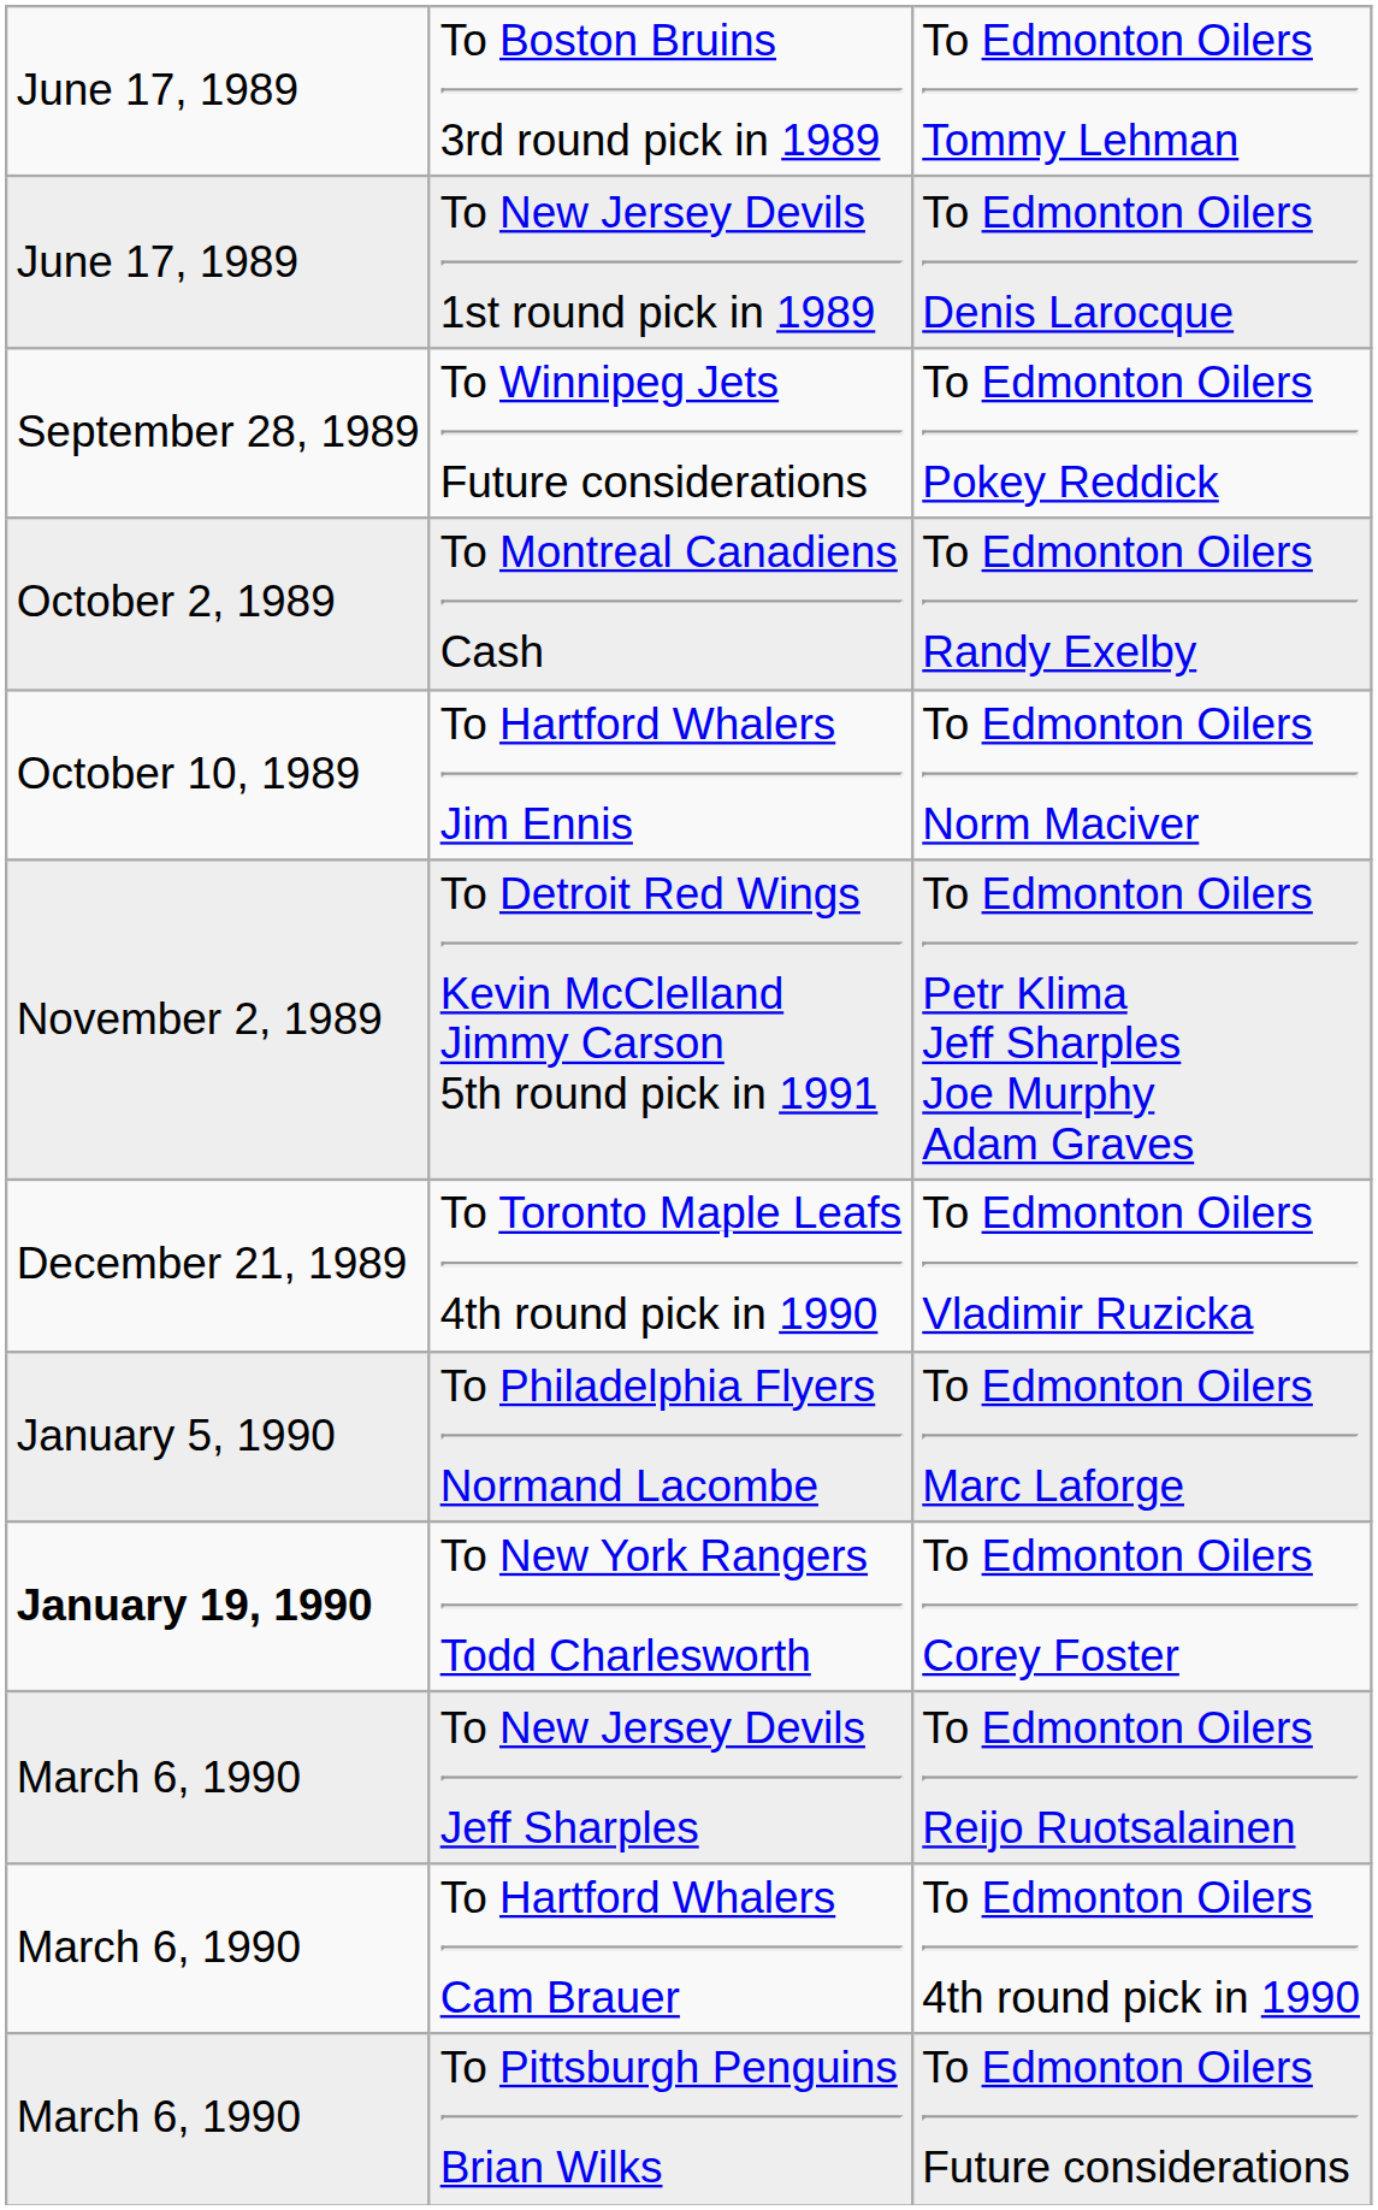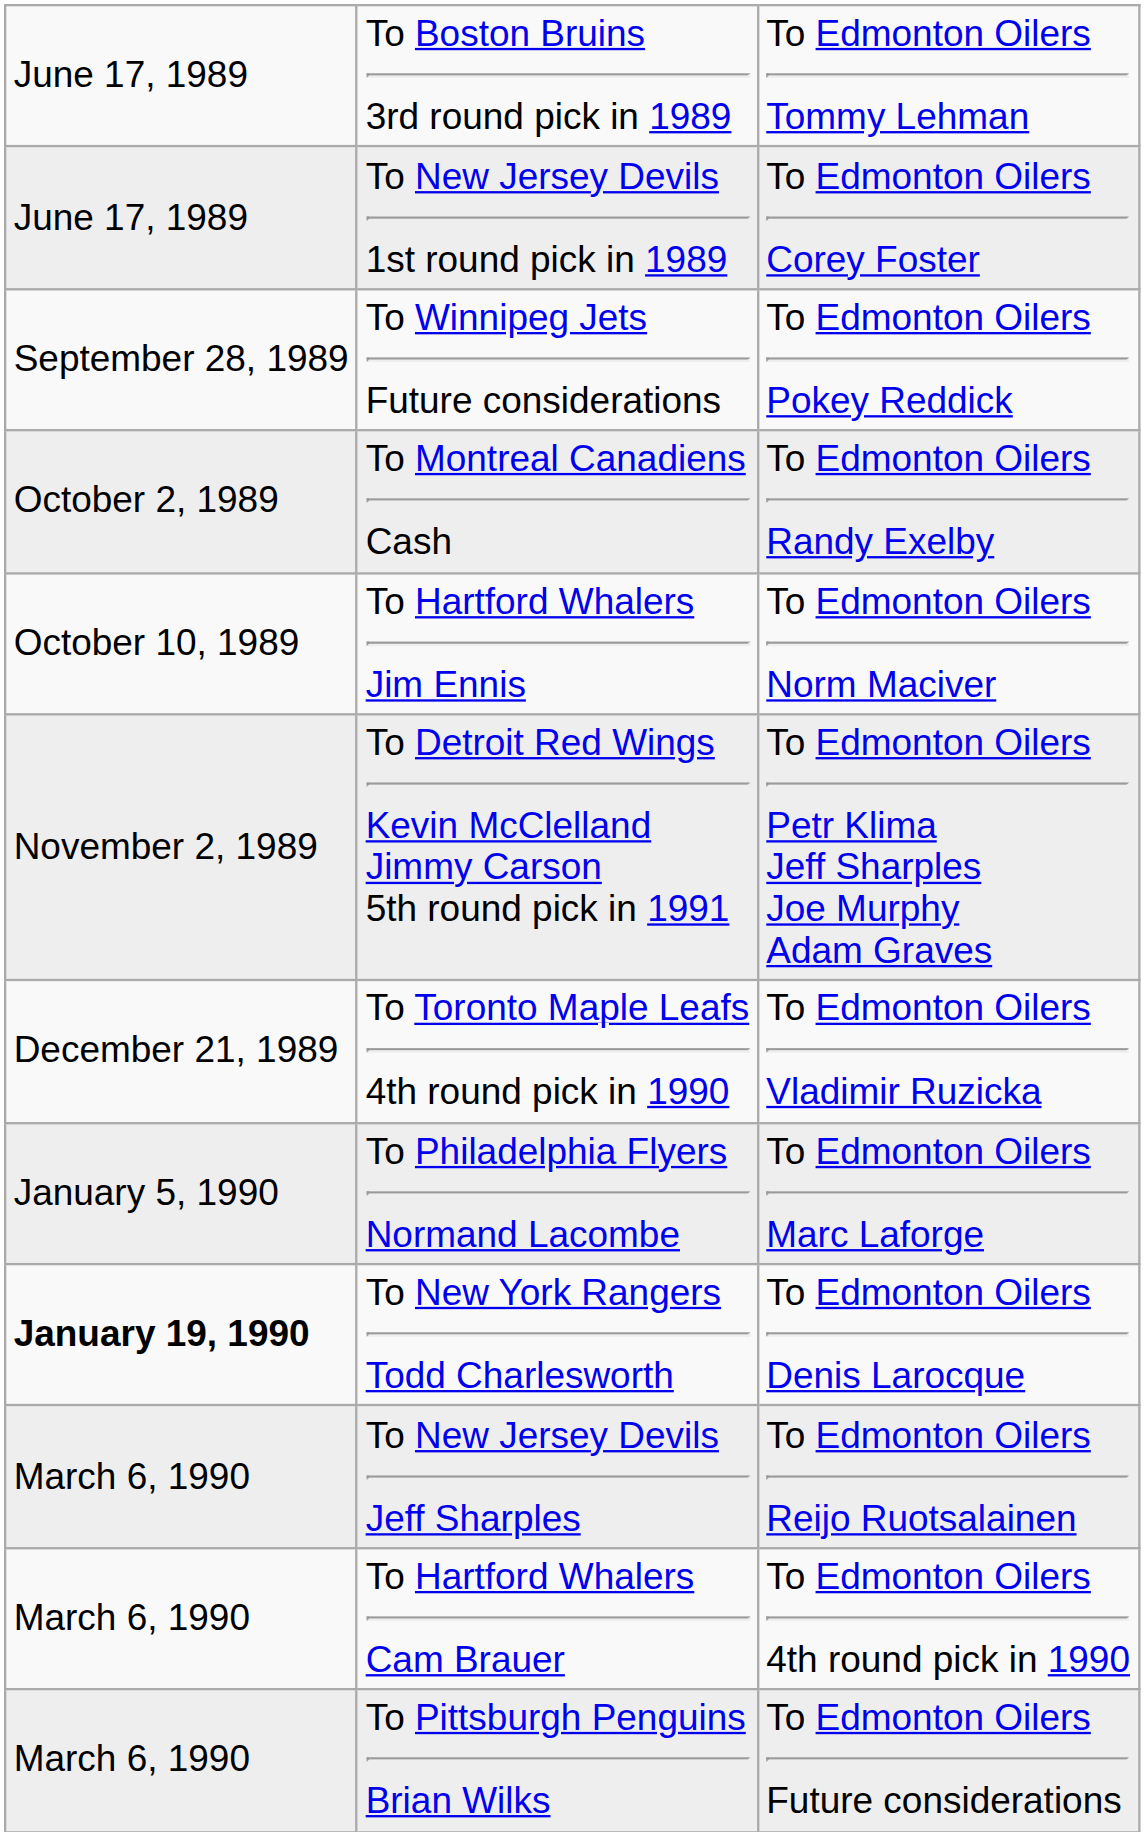 <table class="wikitable">
 <tr>
 <td>June 17, 1989</td>
 <td valign="top">To <a href='#'>Boston Bruins</a><hr>3rd round pick in <a href='#'>1989</a></td>
 <td valign="top">To <a href='#'>Edmonton Oilers</a><hr><a href='#'>Tommy Lehman</a></td>
 </tr>
 <tr style="background:#eee;">
 <td>June 17, 1989</td>
 <td valign="top">To <a href='#'>New Jersey Devils</a><hr>1st round pick in <a href='#'>1989</a></td>
-<td valign="top">To <a href='#'>Edmonton Oilers</a><hr><a href='#'>Denis Larocque</a></td>
+<td valign="top">To <a href='#'>Edmonton Oilers</a><hr><a href='#'>Corey Foster</a></td>
 </tr>
 <tr>
 <td>September 28, 1989</td>
 <td valign="top">To <a href='#'>Winnipeg Jets</a><hr>Future considerations</td>
 <td valign="top">To <a href='#'>Edmonton Oilers</a><hr><a href='#'>Pokey Reddick</a></td>
 </tr>
 <tr style="background:#eee;">
 <td>October 2, 1989</td>
 <td valign="top">To <a href='#'>Montreal Canadiens</a><hr>Cash</td>
 <td valign="top">To <a href='#'>Edmonton Oilers</a><hr><a href='#'>Randy Exelby</a></td>
 </tr>
 <tr>
 <td>October 10, 1989</td>
 <td valign="top">To <a href='#'>Hartford Whalers</a><hr><a href='#'>Jim Ennis</a></td>
 <td valign="top">To <a href='#'>Edmonton Oilers</a><hr><a href='#'>Norm Maciver</a></td>
 </tr>
 <tr style="background:#eee;">
 <td>November 2, 1989</td>
 <td valign="top">To <a href='#'>Detroit Red Wings</a><hr><a href='#'>Kevin McClelland</a><br><a href='#'>Jimmy Carson</a><br>5th round pick in <a href='#'>1991</a></td>
 <td valign="top">To <a href='#'>Edmonton Oilers</a><hr><a href='#'>Petr Klima</a><br><a href='#'>Jeff Sharples</a><br><a href='#'>Joe Murphy</a><br><a href='#'>Adam Graves</a></td>
 </tr>
 <tr>
 <td>December 21, 1989</td>
 <td valign="top">To <a href='#'>Toronto Maple Leafs</a><hr>4th round pick in <a href='#'>1990</a></td>
 <td valign="top">To <a href='#'>Edmonton Oilers</a><hr><a href='#'>Vladimir Ruzicka</a></td>
 </tr>
 <tr style="background:#eee;">
 <td>January 5, 1990</td>
 <td valign="top">To <a href='#'>Philadelphia Flyers</a><hr><a href='#'>Normand Lacombe</a></td>
 <td valign="top">To <a href='#'>Edmonton Oilers</a><hr><a href='#'>Marc Laforge</a></td>
 </tr>
 <tr>
 <td><strong>January 19, 1990</strong></td>
 <td valign="top">To <a href='#'>New York Rangers</a><hr><a href='#'>Todd Charlesworth</a></td>
-<td valign="top">To <a href='#'>Edmonton Oilers</a><hr><a href='#'>Corey Foster</a></td>
+<td valign="top">To <a href='#'>Edmonton Oilers</a><hr><a href='#'>Denis Larocque</a></td>
 </tr>
 <tr style="background:#eee;">
 <td>March 6, 1990</td>
 <td valign="top">To <a href='#'>New Jersey Devils</a><hr><a href='#'>Jeff Sharples</a></td>
 <td valign="top">To <a href='#'>Edmonton Oilers</a><hr><a href='#'>Reijo Ruotsalainen</a></td>
 </tr>
 <tr>
 <td>March 6, 1990</td>
 <td valign="top">To <a href='#'>Hartford Whalers</a><hr><a href='#'>Cam Brauer</a></td>
 <td valign="top">To <a href='#'>Edmonton Oilers</a><hr>4th round pick in <a href='#'>1990</a></td>
 </tr>
 <tr style="background:#eee;">
 <td>March 6, 1990</td>
 <td valign="top">To <a href='#'>Pittsburgh Penguins</a><hr><a href='#'>Brian Wilks</a></td>
 <td valign="top">To <a href='#'>Edmonton Oilers</a><hr>Future considerations</td>
 </tr>
 </table>
